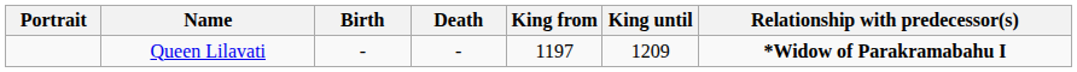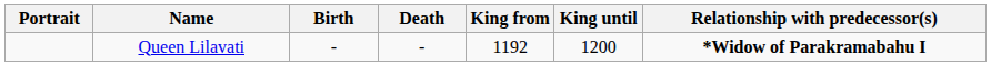 <table width=100% class="wikitable">
 <tr>
 <th width=9%>Portrait</th>
 <th width=20%>Name</th>
 <th width=9%>Birth</th>
 <th width=9%>Death</th>
 <th width=9%>King from</th>
 <th width=9%>King until</th>
 <th width=35%>Relationship with predecessor(s)</th>
 </tr>
 <tr>
 <td align="center"></td>
 <td align="center"><a href='#'>Queen Lilavati</a></td>
 <td align="center">-</td>
 <td align="center">-</td>
-<td align="center">1197</td>
-<td align="center">1209</td>
+<td align="center">1192</td>
+<td align="center">1200</td>
 <td align="center"><strong>*Widow of Parakramabahu I</strong></td>
 </tr>
 </table>
